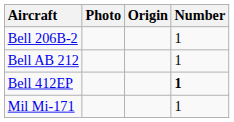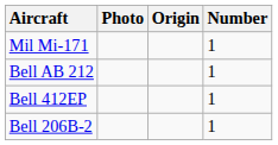 <table class="wikitable">
 <tr>
 <th style="text-align: left;">Aircraft</th>
 <th style="text-align: left;">Photo</th>
 <th style="text-align: left;">Origin</th>
 <th style="text-align: left;">Number</th>
 </tr>
 <tr>
-<td><a href='#'>Bell 206B-2</a></td>
+<td><a href='#'>Mil Mi-171</a></td>
 <td></td>
 <td><br></td>
 <td>1</td>
 </tr>
 <tr>
 <td><a href='#'>Bell AB 212</a></td>
 <td></td>
 <td><br></td>
 <td>1</td>
 </tr>
 <tr>
 <td><a href='#'>Bell 412EP</a></td>
 <td></td>
 <td><br></td>
-<td><strong>1</strong></td>
+<td>1</td>
 </tr>
 <tr>
-<td><a href='#'>Mil Mi-171</a></td>
+<td><a href='#'>Bell 206B-2</a></td>
 <td></td>
 <td><br></td>
 <td>1</td>
 </tr>
 </table>
